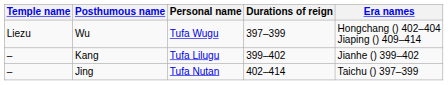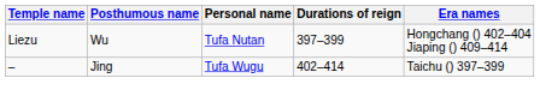 <table class="wikitable">
 <tr>
 <th><a href='#'>Temple name</a></th>
 <th><a href='#'>Posthumous name</a></th>
 <th>Personal name</th>
 <th>Durations of reign</th>
 <th><a href='#'>Era names</a></th>
 </tr>
 <tr>
 <td>Liezu</td>
 <td>Wu</td>
-<td><a href='#'>Tufa Wugu</a></td>
+<td><a href='#'>Tufa Nutan</a></td>
 <td>397–399</td>
 <td>Hongchang () 402–404<br>Jiaping () 409–414</td>
 </tr>
 <tr>
 <td>–</td>
-<td>Kang</td>
-<td><a href='#'>Tufa Lilugu</a></td>
-<td>399–402</td>
-<td>Jianhe () 399–402</td>
-</tr>
-<tr>
-<td>–</td>
 <td>Jing</td>
-<td><a href='#'>Tufa Nutan</a></td>
+<td><a href='#'>Tufa Wugu</a></td>
 <td>402–414</td>
 <td>Taichu () 397–399</td>
 </tr>
 </table>
